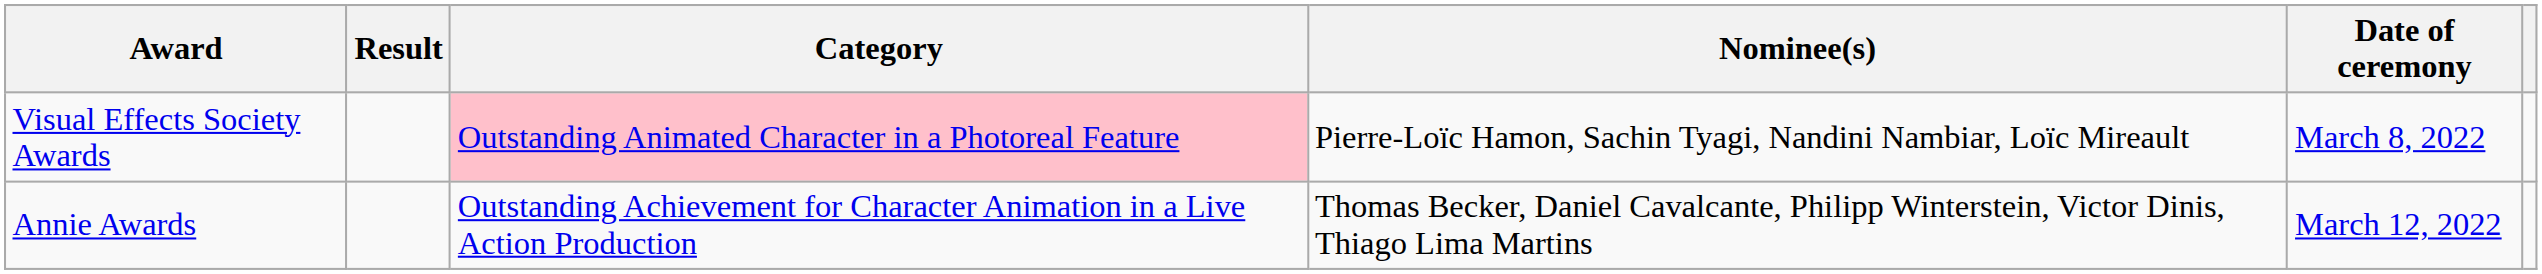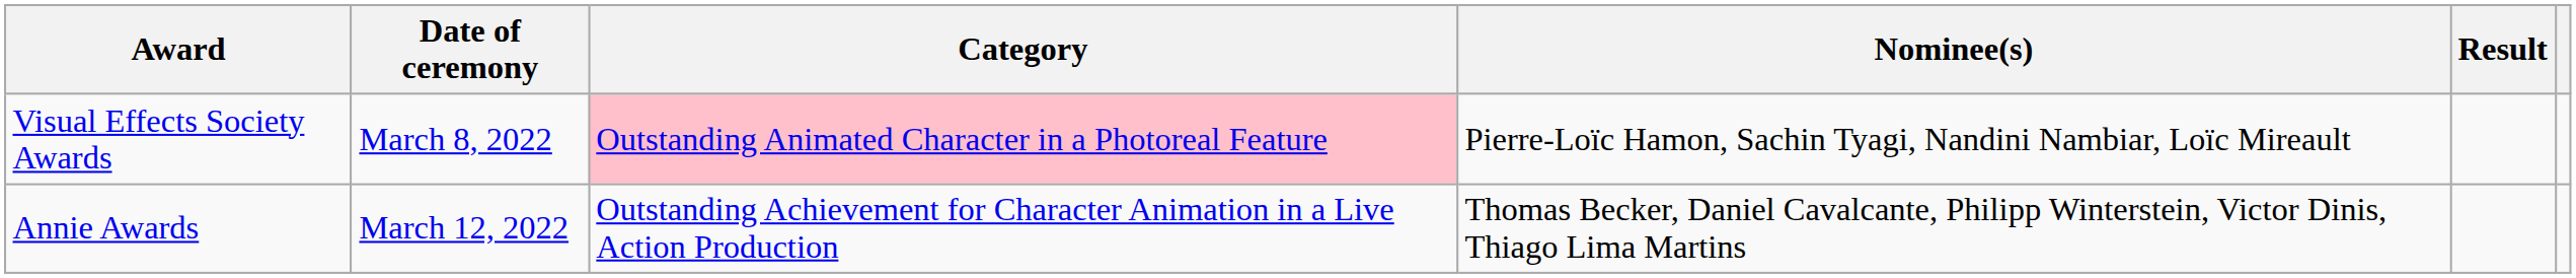 <table class="wikitable plainrowheaders sortable">
 <tr>
 <th>Award</th>
-<th scope="col">Result</th>
+<th scope="col">Date of ceremony</th>
 <th scope="col">Category</th>
 <th scope="col">Nominee(s)</th>
-<th scope="col">Date of ceremony</th>
+<th scope="col">Result</th>
 <th scope="col" class="unsortable"></th>
 </tr>
 <tr>
 <td><a href='#'>Visual Effects Society Awards</a></td>
-<td></td>
+<td><a href='#'>March 8, 2022</a></td>
 <td style="background: pink;"><a href='#'>Outstanding Animated Character in a Photoreal Feature</a></td>
 <td>Pierre-Loïc Hamon, Sachin Tyagi, Nandini Nambiar, Loïc Mireault</td>
-<td><a href='#'>March 8, 2022</a></td>
+<td></td>
 <td style="text-align:center;"></td>
 </tr>
 <tr>
 <td><a href='#'>Annie Awards</a></td>
-<td></td>
+<td><a href='#'>March 12, 2022</a></td>
 <td><a href='#'>Outstanding Achievement for Character Animation in a Live Action Production</a></td>
 <td>Thomas Becker, Daniel Cavalcante, Philipp Winterstein, Victor Dinis, Thiago Lima Martins</td>
-<td><a href='#'>March 12, 2022</a></td>
+<td></td>
 <td style="text-align:center;"></td>
 </tr>
 </table>
